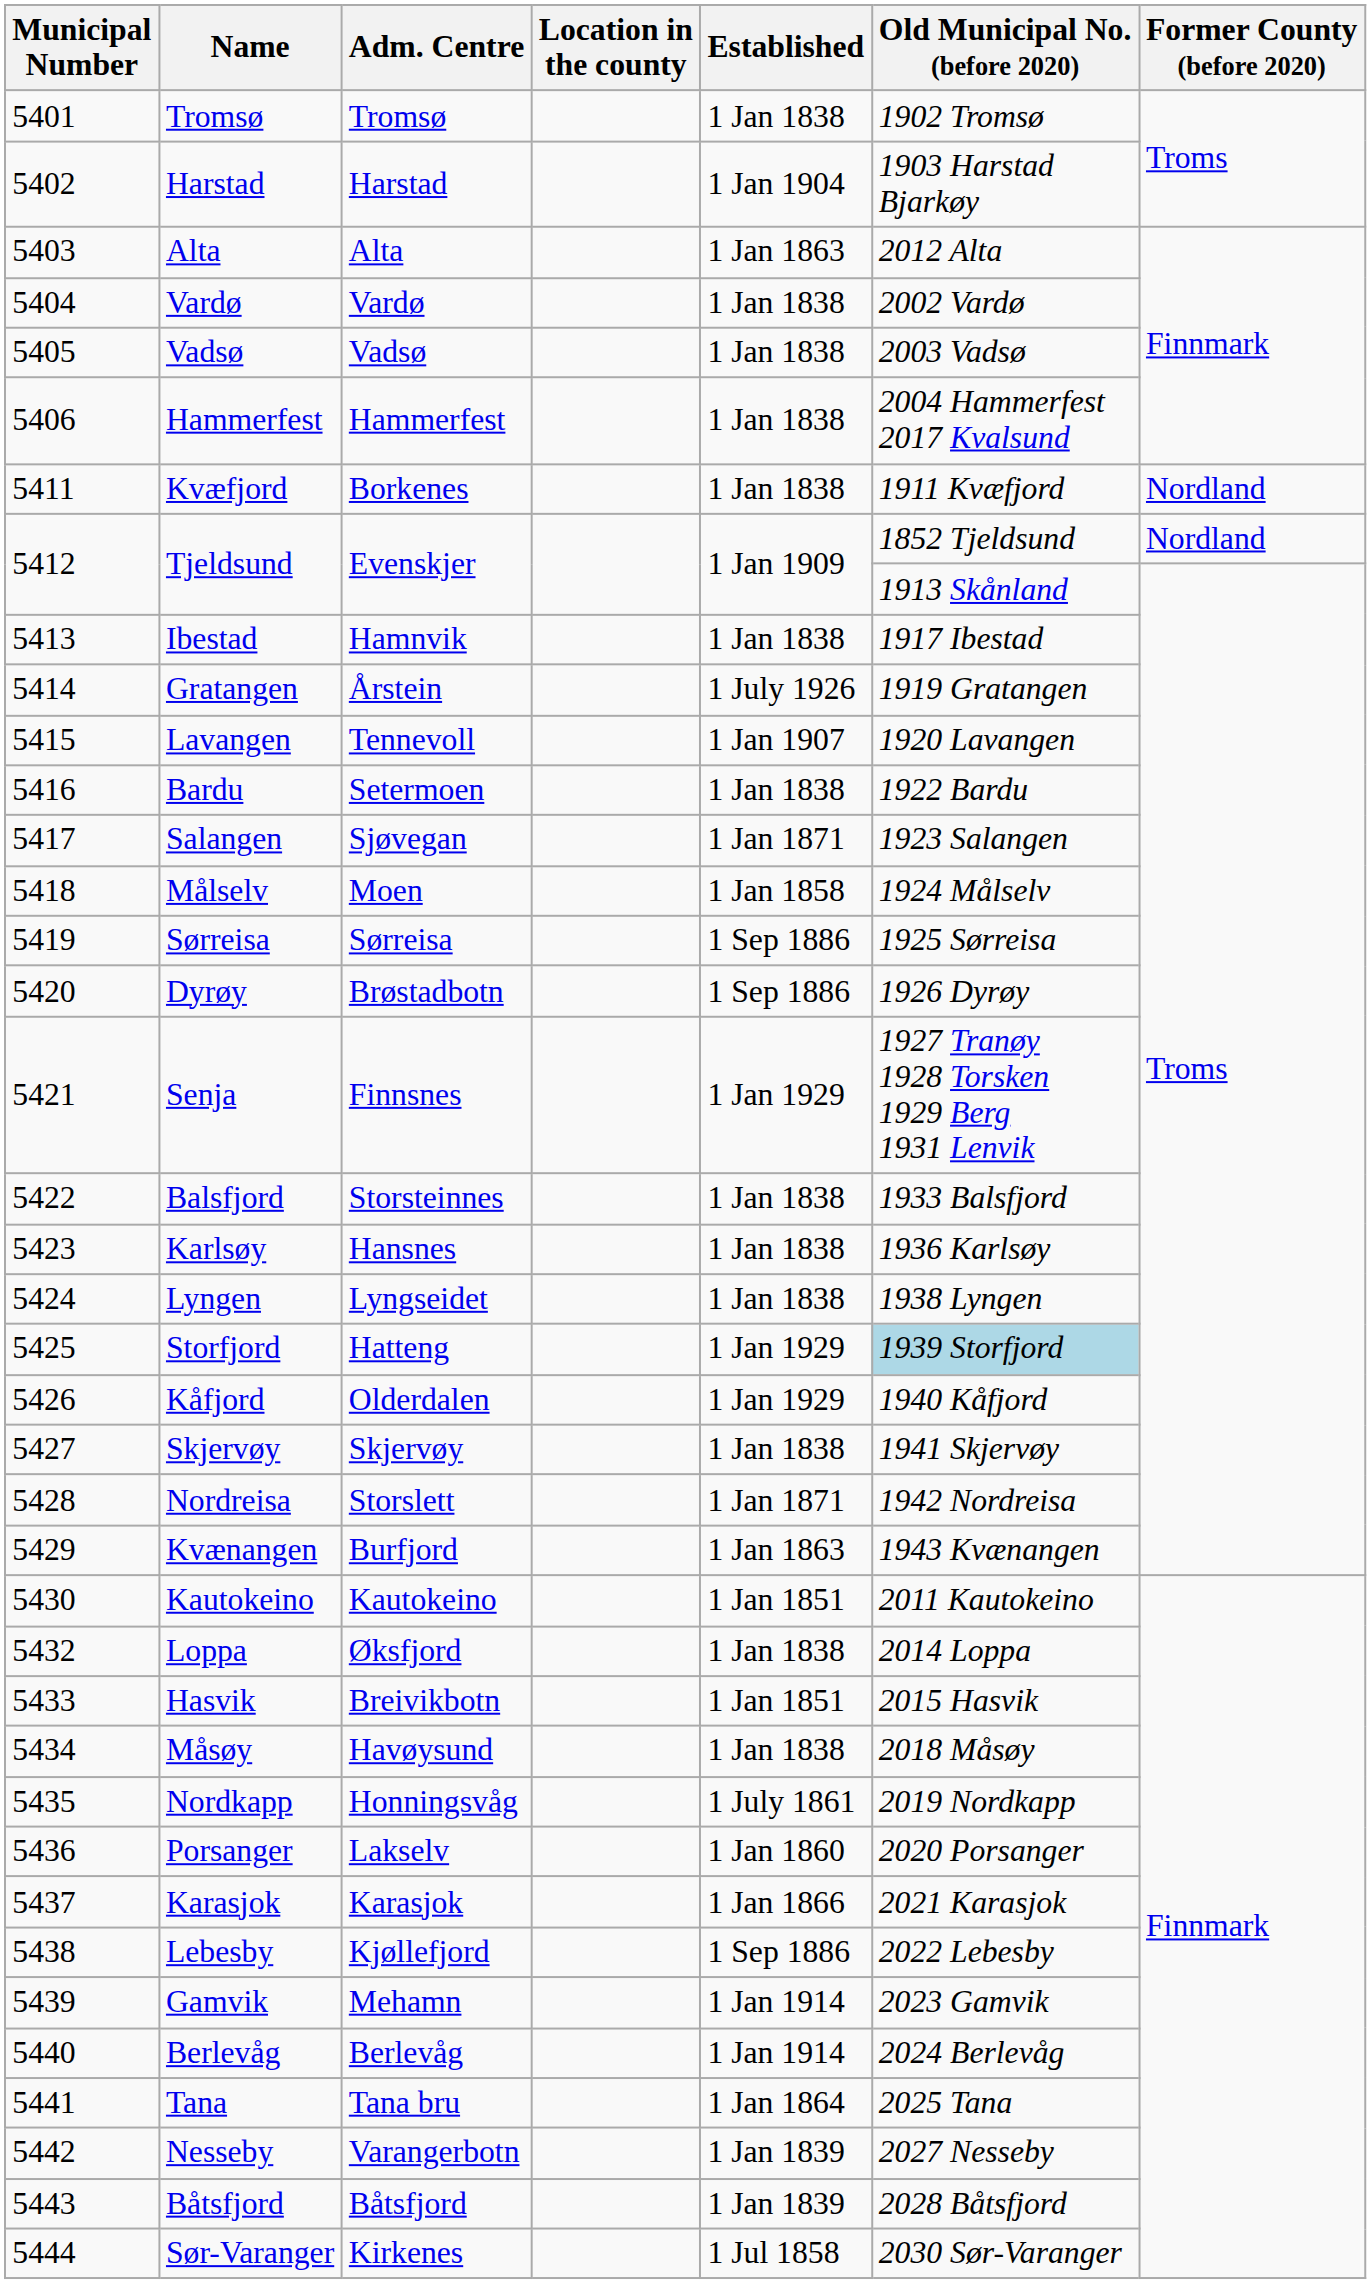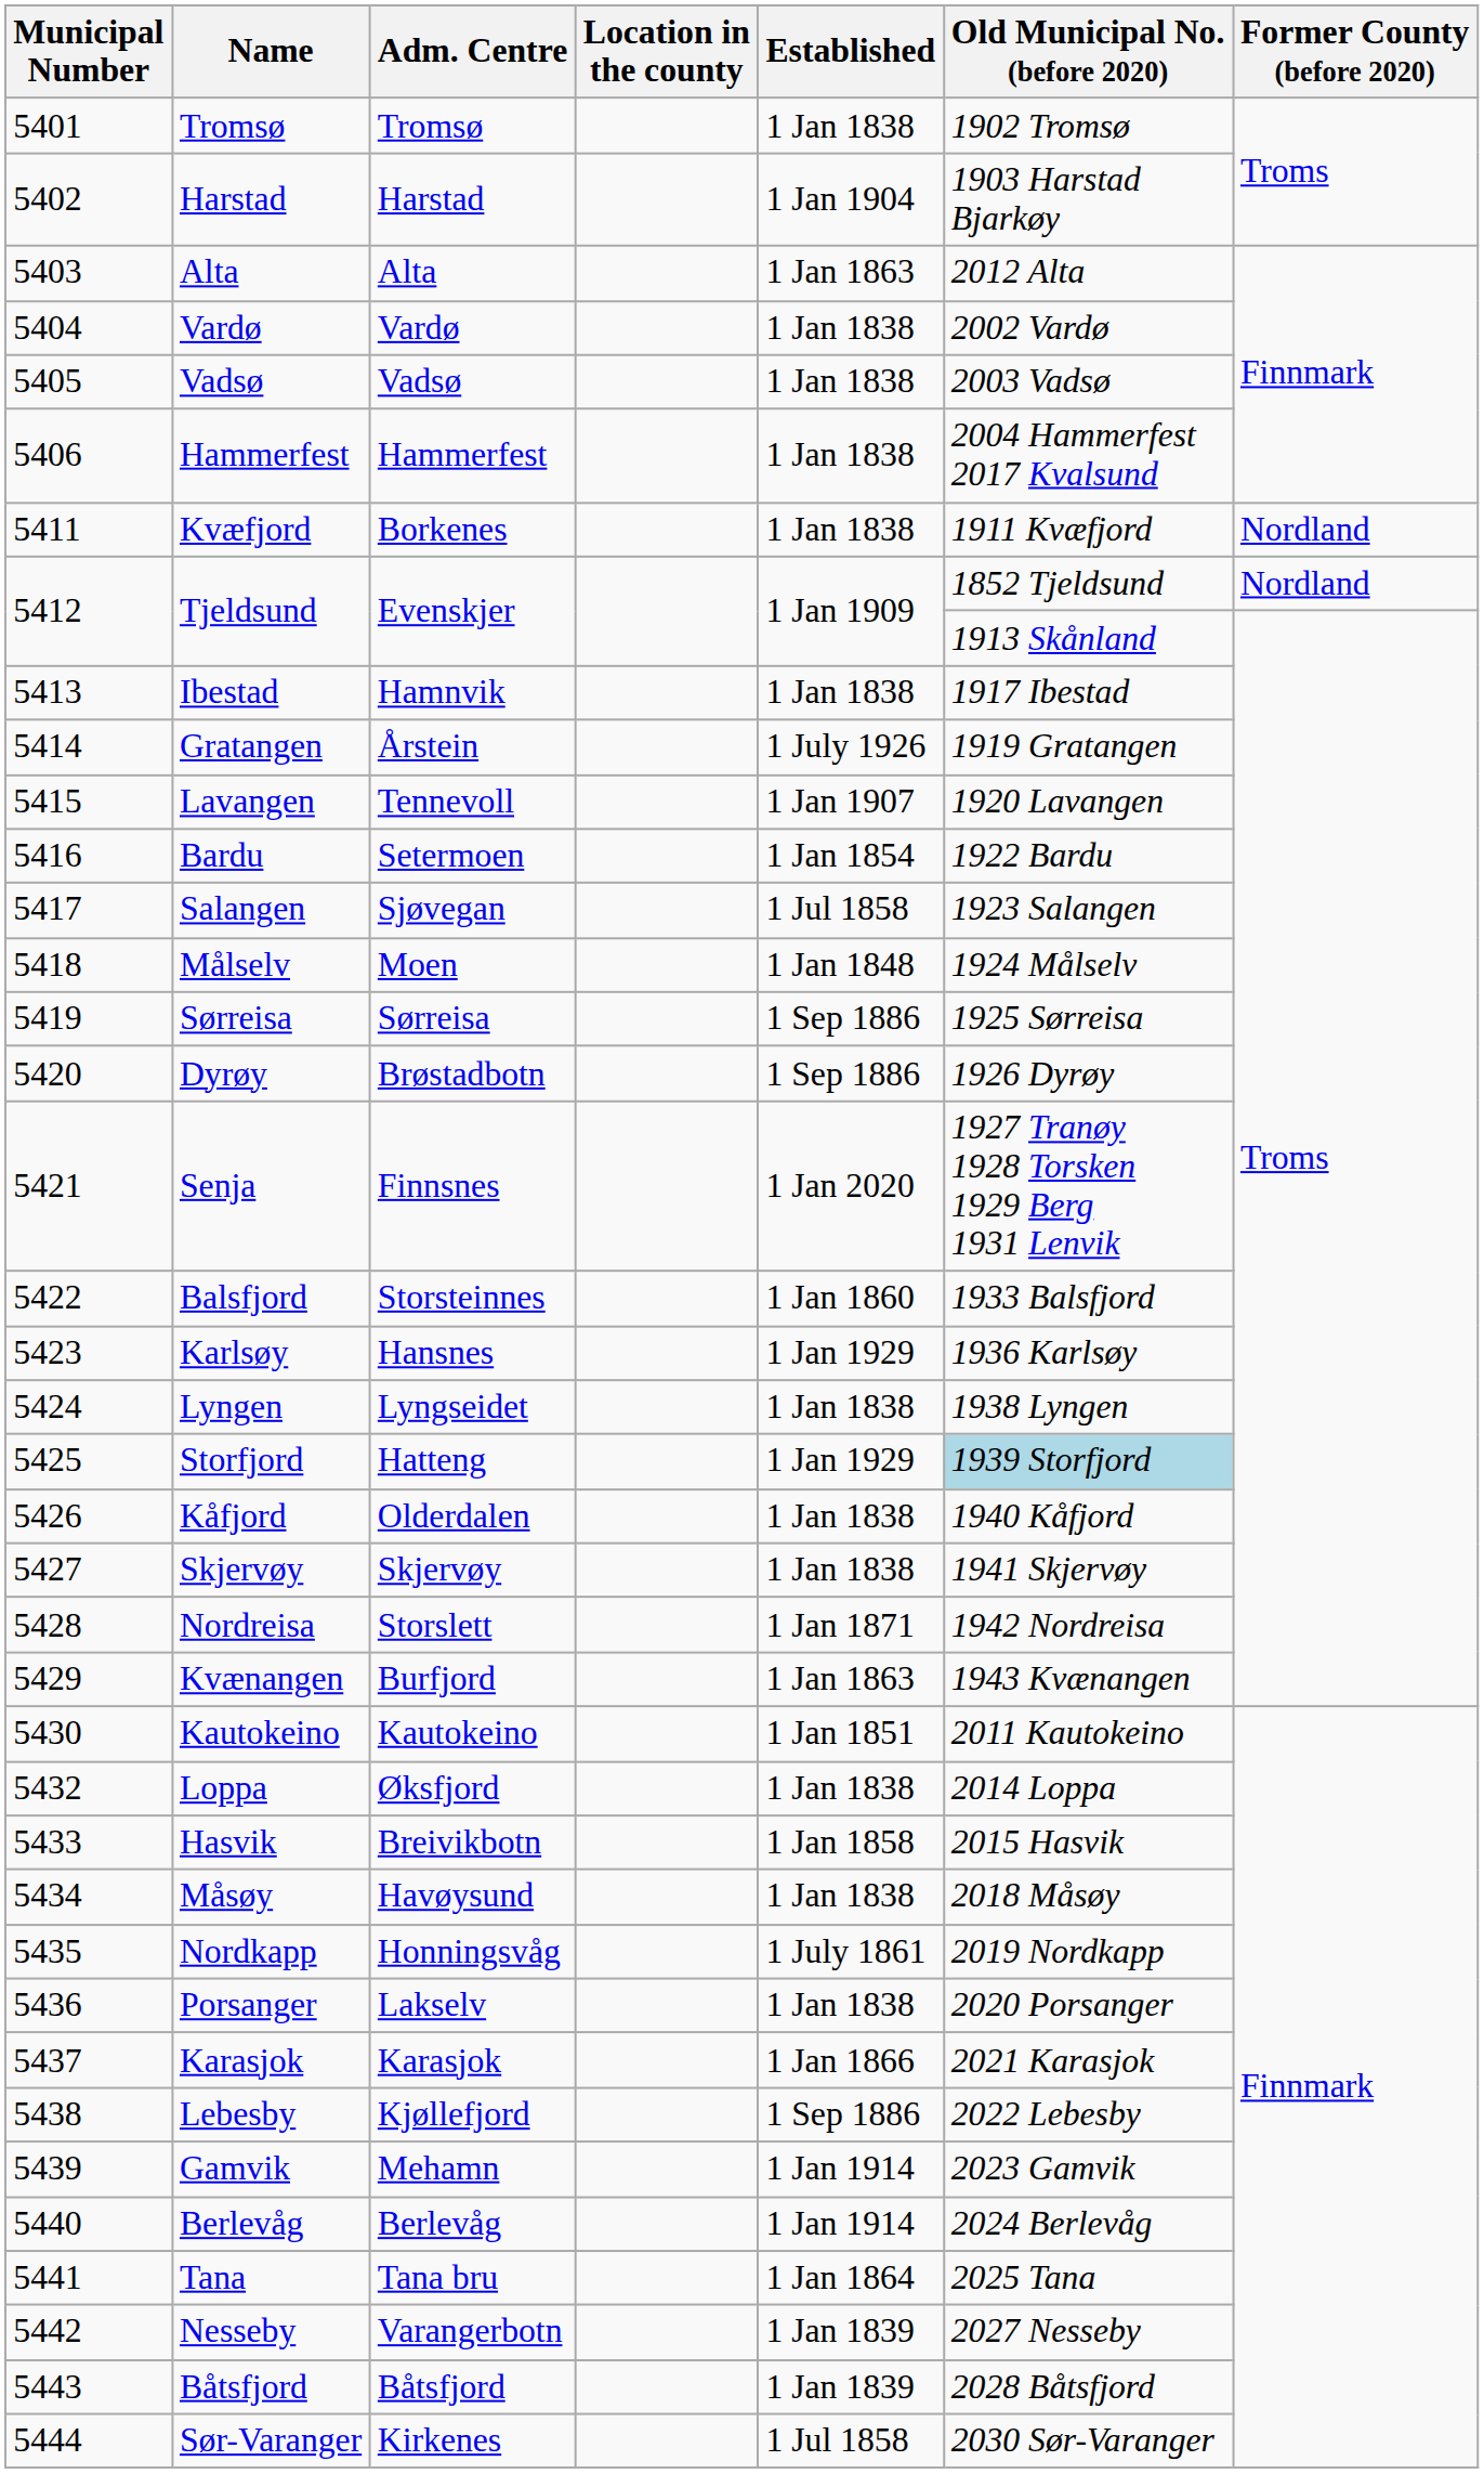 <table class="sortable wikitable mw-datatable">
 <tr>
 <th>Municipal<br>Number</th>
 <th>Name</th>
 <th>Adm. Centre</th>
 <th>Location in<br>the county</th>
 <th data-sort-type="date">Established</th>
 <th>Old Municipal No.<br><small>(before 2020)</small></th>
 <th>Former County<br><small>(before 2020)</small></th>
 </tr>
 <tr>
 <td>5401</td>
 <td> <a href='#'>Tromsø</a></td>
 <td><a href='#'>Tromsø</a></td>
 <td></td>
 <td>1 Jan 1838</td>
 <td><em>1902 Tromsø</em></td>
 <td rowspan="2"><a href='#'>Troms</a></td>
 </tr>
 <tr>
 <td>5402</td>
 <td> <a href='#'>Harstad</a></td>
 <td><a href='#'>Harstad</a></td>
 <td></td>
 <td>1 Jan 1904</td>
 <td><em>1903 Harstad <br>Bjarkøy</em></td>
 </tr>
 <tr>
 <td>5403</td>
 <td> <a href='#'>Alta</a></td>
 <td><a href='#'>Alta</a></td>
 <td></td>
 <td>1 Jan 1863</td>
 <td><em>2012 Alta</em></td>
 <td rowspan="4"><a href='#'>Finnmark</a></td>
 </tr>
 <tr>
 <td>5404</td>
 <td> <a href='#'>Vardø</a></td>
 <td><a href='#'>Vardø</a></td>
 <td></td>
 <td>1 Jan 1838</td>
 <td><em>2002 Vardø</em></td>
 </tr>
 <tr>
 <td>5405</td>
 <td> <a href='#'>Vadsø</a></td>
 <td><a href='#'>Vadsø</a></td>
 <td></td>
 <td>1 Jan 1838</td>
 <td><em>2003 Vadsø</em></td>
 </tr>
 <tr>
 <td>5406</td>
 <td> <a href='#'>Hammerfest</a></td>
 <td><a href='#'>Hammerfest</a></td>
 <td></td>
 <td>1 Jan 1838</td>
 <td><em>2004 Hammerfest<br>2017 <a href='#'>Kvalsund</a></em></td>
 </tr>
 <tr>
 <td>5411</td>
 <td> <a href='#'>Kvæfjord</a></td>
 <td><a href='#'>Borkenes</a></td>
 <td></td>
 <td>1 Jan 1838</td>
 <td><em>1911 Kvæfjord</em></td>
 <td><a href='#'>Nordland</a></td>
 </tr>
 <tr>
 <td rowspan="2">5412</td>
 <td rowspan="2"> <a href='#'>Tjeldsund</a></td>
 <td rowspan="2"><a href='#'>Evenskjer</a></td>
 <td rowspan="2"></td>
 <td rowspan="2">1 Jan 1909</td>
 <td><em>1852 Tjeldsund</em></td>
 <td><a href='#'>Nordland</a></td>
 </tr>
 <tr>
 <td><em>1913 <a href='#'>Skånland</a></em></td>
 <td rowspan="18"><a href='#'>Troms</a></td>
 </tr>
 <tr>
 <td>5413</td>
 <td> <a href='#'>Ibestad</a></td>
 <td><a href='#'>Hamnvik</a></td>
 <td></td>
 <td>1 Jan 1838</td>
 <td><em>1917 Ibestad</em></td>
 </tr>
 <tr --->
 <td>5414</td>
 <td> <a href='#'>Gratangen</a></td>
 <td><a href='#'>Årstein</a></td>
 <td></td>
 <td>1 July 1926</td>
 <td><em>1919 Gratangen</em></td>
 </tr>
 <tr --->
 <td>5415</td>
 <td> <a href='#'>Lavangen</a></td>
 <td><a href='#'>Tennevoll</a></td>
 <td></td>
 <td>1 Jan 1907</td>
 <td><em>1920 Lavangen</em></td>
 </tr>
 <tr --->
 <td>5416</td>
 <td> <a href='#'>Bardu</a></td>
 <td><a href='#'>Setermoen</a></td>
 <td></td>
-<td>1 Jan 1838</td>
+<td>1 Jan 1854</td>
 <td><em>1922 Bardu</em></td>
 </tr>
 <tr --->
 <td>5417</td>
 <td> <a href='#'>Salangen</a></td>
 <td><a href='#'>Sjøvegan</a></td>
 <td></td>
-<td>1 Jan 1871</td>
+<td>1 Jul 1858</td>
 <td><em>1923 Salangen</em></td>
 </tr>
 <tr --->
 <td>5418</td>
 <td> <a href='#'>Målselv</a></td>
 <td><a href='#'>Moen</a></td>
 <td></td>
-<td>1 Jan 1858</td>
+<td>1 Jan 1848</td>
 <td><em>1924 Målselv</em></td>
 </tr>
 <tr --->
 <td>5419</td>
 <td> <a href='#'>Sørreisa</a></td>
 <td><a href='#'>Sørreisa</a></td>
 <td></td>
 <td>1 Sep 1886</td>
 <td><em>1925 Sørreisa</em></td>
 </tr>
 <tr --->
 <td>5420</td>
 <td> <a href='#'>Dyrøy</a></td>
 <td><a href='#'>Brøstadbotn</a></td>
 <td></td>
 <td>1 Sep 1886</td>
 <td><em>1926 Dyrøy</em></td>
 </tr>
 <tr --->
 <td>5421</td>
 <td> <a href='#'>Senja</a></td>
 <td><a href='#'>Finnsnes</a></td>
 <td></td>
-<td>1 Jan 1929</td>
+<td>1 Jan 2020</td>
 <td><em>1927 <a href='#'>Tranøy</a><br>1928 <a href='#'>Torsken</a><br>1929 <a href='#'>Berg</a><br>1931 <a href='#'>Lenvik</a></em></td>
 </tr>
 <tr --->
 <td>5422</td>
 <td> <a href='#'>Balsfjord</a></td>
 <td><a href='#'>Storsteinnes</a></td>
 <td></td>
-<td>1 Jan 1838</td>
+<td>1 Jan 1860</td>
 <td><em>1933 Balsfjord</em></td>
 </tr>
 <tr --->
 <td>5423</td>
 <td> <a href='#'>Karlsøy</a></td>
 <td><a href='#'>Hansnes</a></td>
 <td></td>
-<td>1 Jan 1838</td>
+<td>1 Jan 1929</td>
 <td><em>1936 Karlsøy</em></td>
 </tr>
 <tr --->
 <td>5424</td>
 <td> <a href='#'>Lyngen</a></td>
 <td><a href='#'>Lyngseidet</a></td>
 <td></td>
 <td>1 Jan 1838</td>
 <td><em>1938 Lyngen</em></td>
 </tr>
 <tr --->
 <td>5425</td>
 <td> <a href='#'>Storfjord</a></td>
 <td><a href='#'>Hatteng</a></td>
 <td></td>
 <td>1 Jan 1929</td>
 <td style="background: lightblue;"><em>1939 Storfjord</em></td>
 </tr>
 <tr --->
 <td>5426</td>
 <td> <a href='#'>Kåfjord</a></td>
 <td><a href='#'>Olderdalen</a></td>
 <td></td>
-<td>1 Jan 1929</td>
+<td>1 Jan 1838</td>
 <td><em>1940 Kåfjord</em></td>
 </tr>
 <tr --->
 <td>5427</td>
 <td> <a href='#'>Skjervøy</a></td>
 <td><a href='#'>Skjervøy</a></td>
 <td></td>
 <td>1 Jan 1838</td>
 <td><em>1941 Skjervøy</em></td>
 </tr>
 <tr --->
 <td>5428</td>
 <td> <a href='#'>Nordreisa</a></td>
 <td><a href='#'>Storslett</a></td>
 <td></td>
 <td>1 Jan 1871</td>
 <td><em>1942 Nordreisa</em></td>
 </tr>
 <tr --->
 <td>5429</td>
 <td> <a href='#'>Kvænangen</a></td>
 <td><a href='#'>Burfjord</a></td>
 <td></td>
 <td>1 Jan 1863</td>
 <td><em>1943 Kvænangen</em></td>
 </tr>
 <tr --->
 <td>5430</td>
 <td> <a href='#'>Kautokeino</a></td>
 <td><a href='#'>Kautokeino</a></td>
 <td></td>
 <td>1 Jan 1851</td>
 <td><em>2011 Kautokeino</em></td>
 <td rowspan="14"><a href='#'>Finnmark</a></td>
 </tr>
 <tr --->
 <td>5432</td>
 <td> <a href='#'>Loppa</a></td>
 <td><a href='#'>Øksfjord</a></td>
 <td></td>
 <td>1 Jan 1838</td>
 <td><em>2014 Loppa</em></td>
 </tr>
 <tr --->
 <td>5433</td>
 <td> <a href='#'>Hasvik</a></td>
 <td><a href='#'>Breivikbotn</a></td>
 <td></td>
-<td>1 Jan 1851</td>
+<td>1 Jan 1858</td>
 <td><em>2015 Hasvik</em></td>
 </tr>
 <tr --->
 <td>5434</td>
 <td> <a href='#'>Måsøy</a></td>
 <td><a href='#'>Havøysund</a></td>
 <td></td>
 <td>1 Jan 1838</td>
 <td><em>2018 Måsøy</em></td>
 </tr>
 <tr --->
 <td>5435</td>
 <td> <a href='#'>Nordkapp</a></td>
 <td><a href='#'>Honningsvåg</a></td>
 <td></td>
 <td>1 July 1861</td>
 <td><em>2019 Nordkapp</em></td>
 </tr>
 <tr --->
 <td>5436</td>
 <td> <a href='#'>Porsanger</a></td>
 <td><a href='#'>Lakselv</a></td>
 <td></td>
-<td>1 Jan 1860</td>
+<td>1 Jan 1838</td>
 <td><em>2020 Porsanger</em></td>
 </tr>
 <tr --->
 <td>5437</td>
 <td> <a href='#'>Karasjok</a></td>
 <td><a href='#'>Karasjok</a></td>
 <td></td>
 <td>1 Jan 1866</td>
 <td><em>2021 Karasjok</em></td>
 </tr>
 <tr --->
 <td>5438</td>
 <td> <a href='#'>Lebesby</a></td>
 <td><a href='#'>Kjøllefjord</a></td>
 <td></td>
 <td>1 Sep 1886</td>
 <td><em>2022 Lebesby</em></td>
 </tr>
 <tr --->
 <td>5439</td>
 <td> <a href='#'>Gamvik</a></td>
 <td><a href='#'>Mehamn</a></td>
 <td></td>
 <td>1 Jan 1914</td>
 <td><em>2023 Gamvik</em></td>
 </tr>
 <tr --->
 <td>5440</td>
 <td> <a href='#'>Berlevåg</a></td>
 <td><a href='#'>Berlevåg</a></td>
 <td></td>
 <td>1 Jan 1914</td>
 <td><em>2024 Berlevåg</em></td>
 </tr>
 <tr --->
 <td>5441</td>
 <td> <a href='#'>Tana</a></td>
 <td><a href='#'>Tana bru</a></td>
 <td></td>
 <td>1 Jan 1864</td>
 <td><em>2025 Tana</em></td>
 </tr>
 <tr --->
 <td>5442</td>
 <td> <a href='#'>Nesseby</a></td>
 <td><a href='#'>Varangerbotn</a></td>
 <td></td>
 <td>1 Jan 1839</td>
 <td><em>2027 Nesseby</em></td>
 </tr>
 <tr --->
 <td>5443</td>
 <td> <a href='#'>Båtsfjord</a></td>
 <td><a href='#'>Båtsfjord</a></td>
 <td></td>
 <td>1 Jan 1839</td>
 <td><em>2028 Båtsfjord</em></td>
 </tr>
 <tr --->
 <td>5444</td>
 <td> <a href='#'>Sør-Varanger</a></td>
 <td><a href='#'>Kirkenes</a></td>
 <td></td>
 <td>1 Jul 1858</td>
 <td><em>2030 Sør-Varanger</em></td>
 </tr>
 </table>
